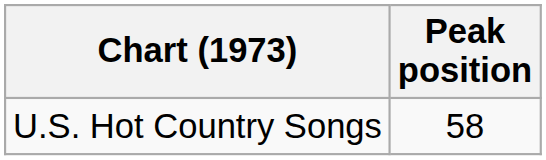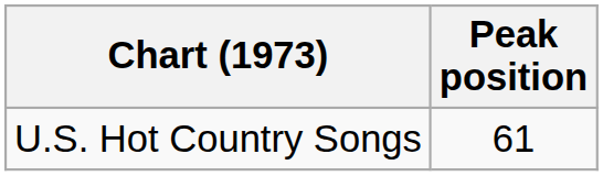 <table class="wikitable sortable">
 <tr>
 <th align="left">Chart (1973)</th>
 <th align="center">Peak<br>position</th>
 </tr>
 <tr>
 <td align="left">U.S. Hot Country Songs</td>
-<td align="center">58</td>
+<td align="center">61</td>
 </tr>
 </table>
